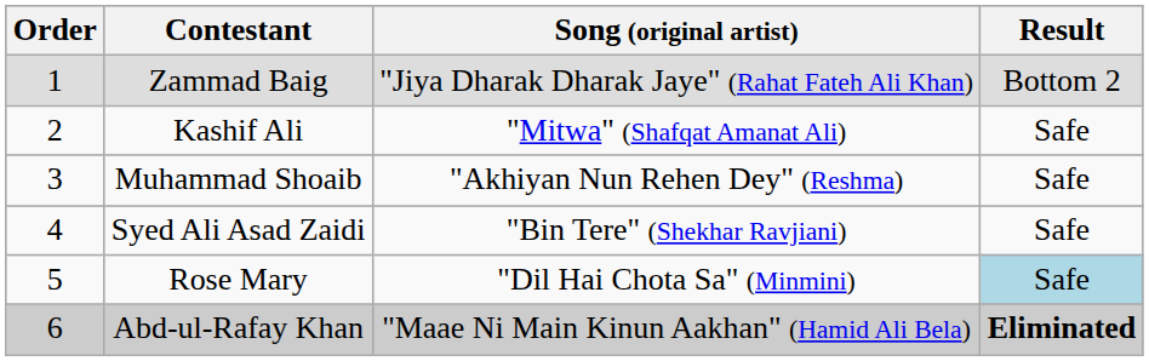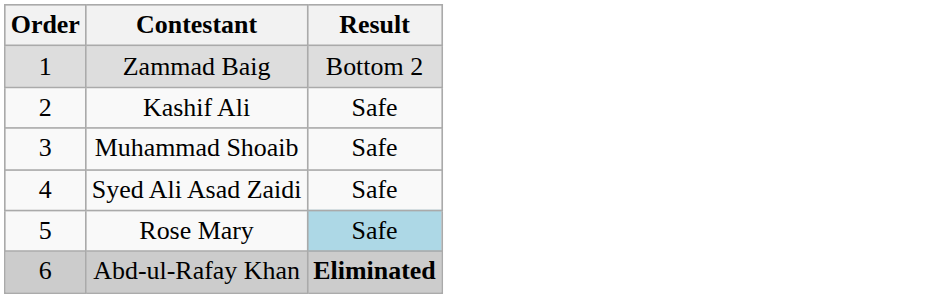 <table class="wikitable plainrowheaders" style="text-align:center;">
 <tr style="background:#f2f2f2;">
 <th scope="col">Order </th>
 <th scope="col">Contestant</th>
-<th scope="col">Song<small> (original artist) </small></th>
 <th scope="col">Result</th>
 </tr>
 <tr style="background:#ddd;">
 <td>1</td>
 <td scope="row">Zammad Baig</td>
-<td>"Jiya Dharak Dharak Jaye" <small>(<a href='#'>Rahat Fateh Ali Khan</a>)</small></td>
 <td>Bottom 2</td>
 </tr>
 <tr>
 <td>2</td>
 <td scope="row">Kashif Ali</td>
-<td>"<a href='#'>Mitwa</a>" <small>(<a href='#'>Shafqat Amanat Ali</a>)</small></td>
 <td>Safe</td>
 </tr>
 <tr>
 <td>3</td>
 <td scope="row">Muhammad Shoaib</td>
-<td>"Akhiyan Nun Rehen Dey" <small>(<a href='#'>Reshma</a>)</small></td>
 <td>Safe</td>
 </tr>
 <tr>
 <td>4</td>
 <td scope="row">Syed Ali Asad Zaidi</td>
-<td>"Bin Tere" <small>(<a href='#'>Shekhar Ravjiani</a>)</small></td>
 <td>Safe</td>
 </tr>
 <tr>
 <td>5</td>
 <td scope="row">Rose Mary</td>
-<td>"Dil Hai Chota Sa" <small>(<a href='#'>Minmini</a>)</small></td>
 <td style="background: lightblue;">Safe</td>
 </tr>
 <tr style="background:#ccc;">
 <td>6</td>
 <td scope="row">Abd-ul-Rafay Khan</td>
-<td>"Maae Ni Main Kinun Aakhan" <small>(<a href='#'>Hamid Ali Bela</a>)</small></td>
 <td><strong>Eliminated</strong></td>
 </tr>
 </table>
